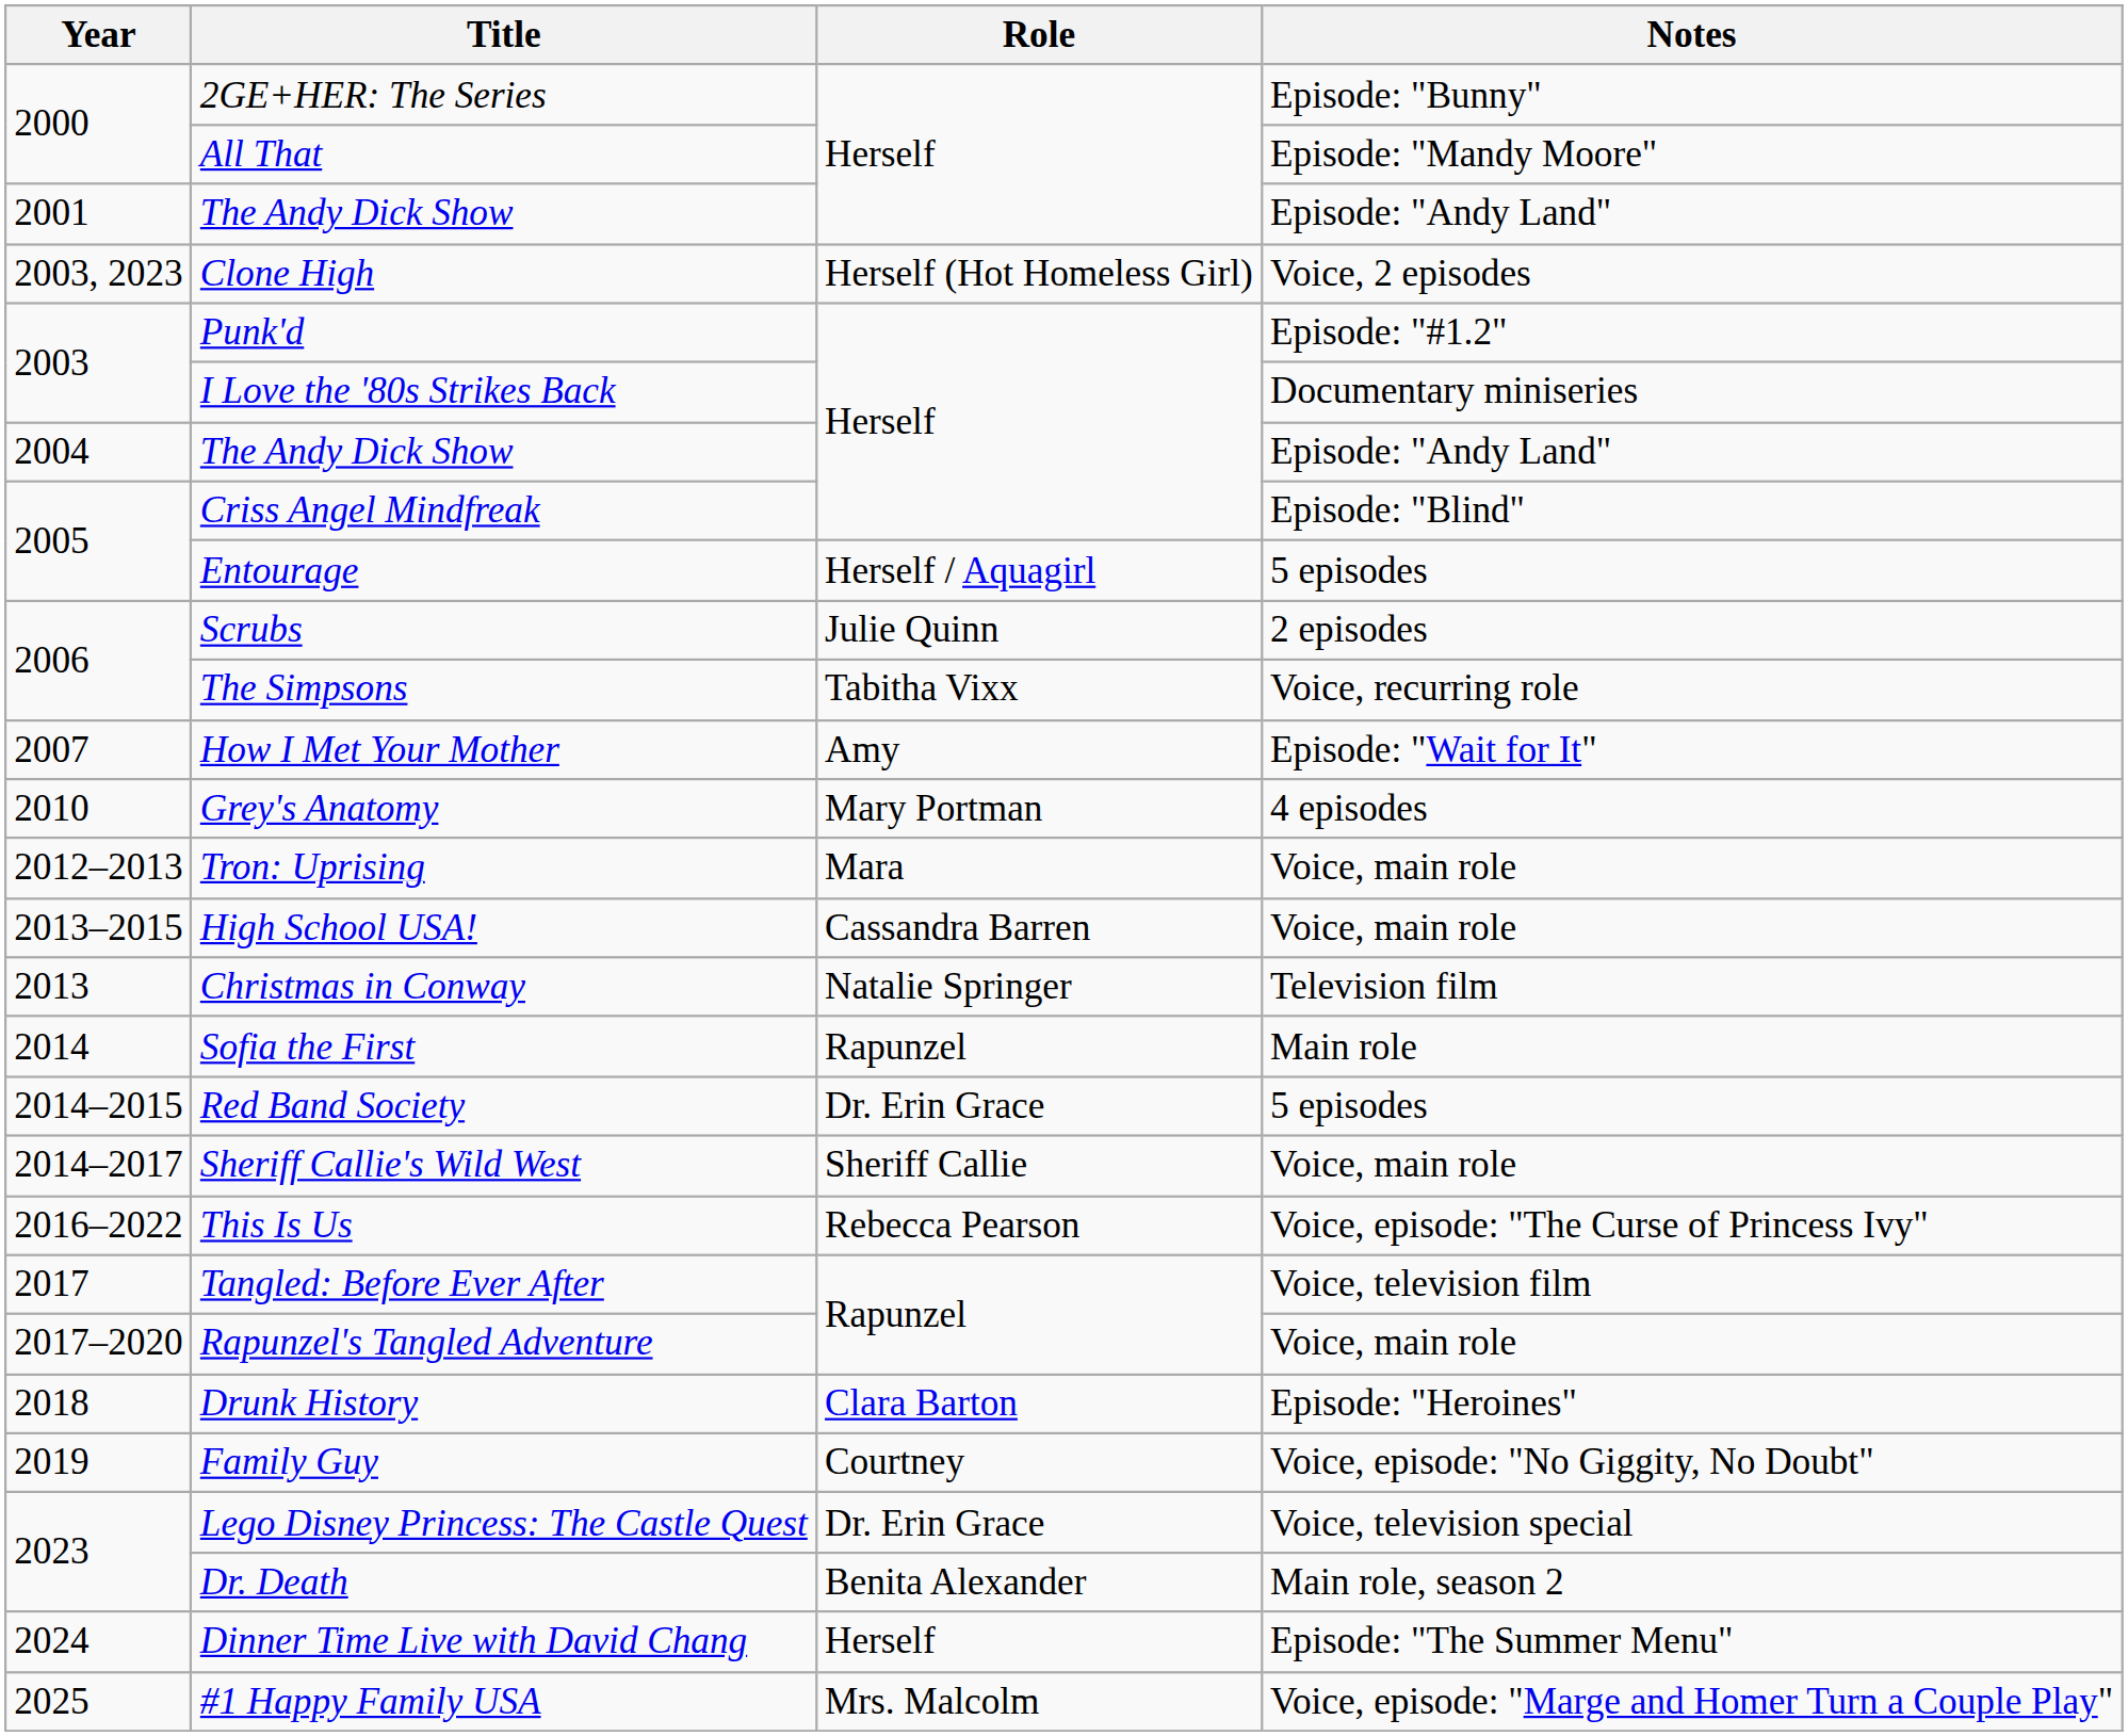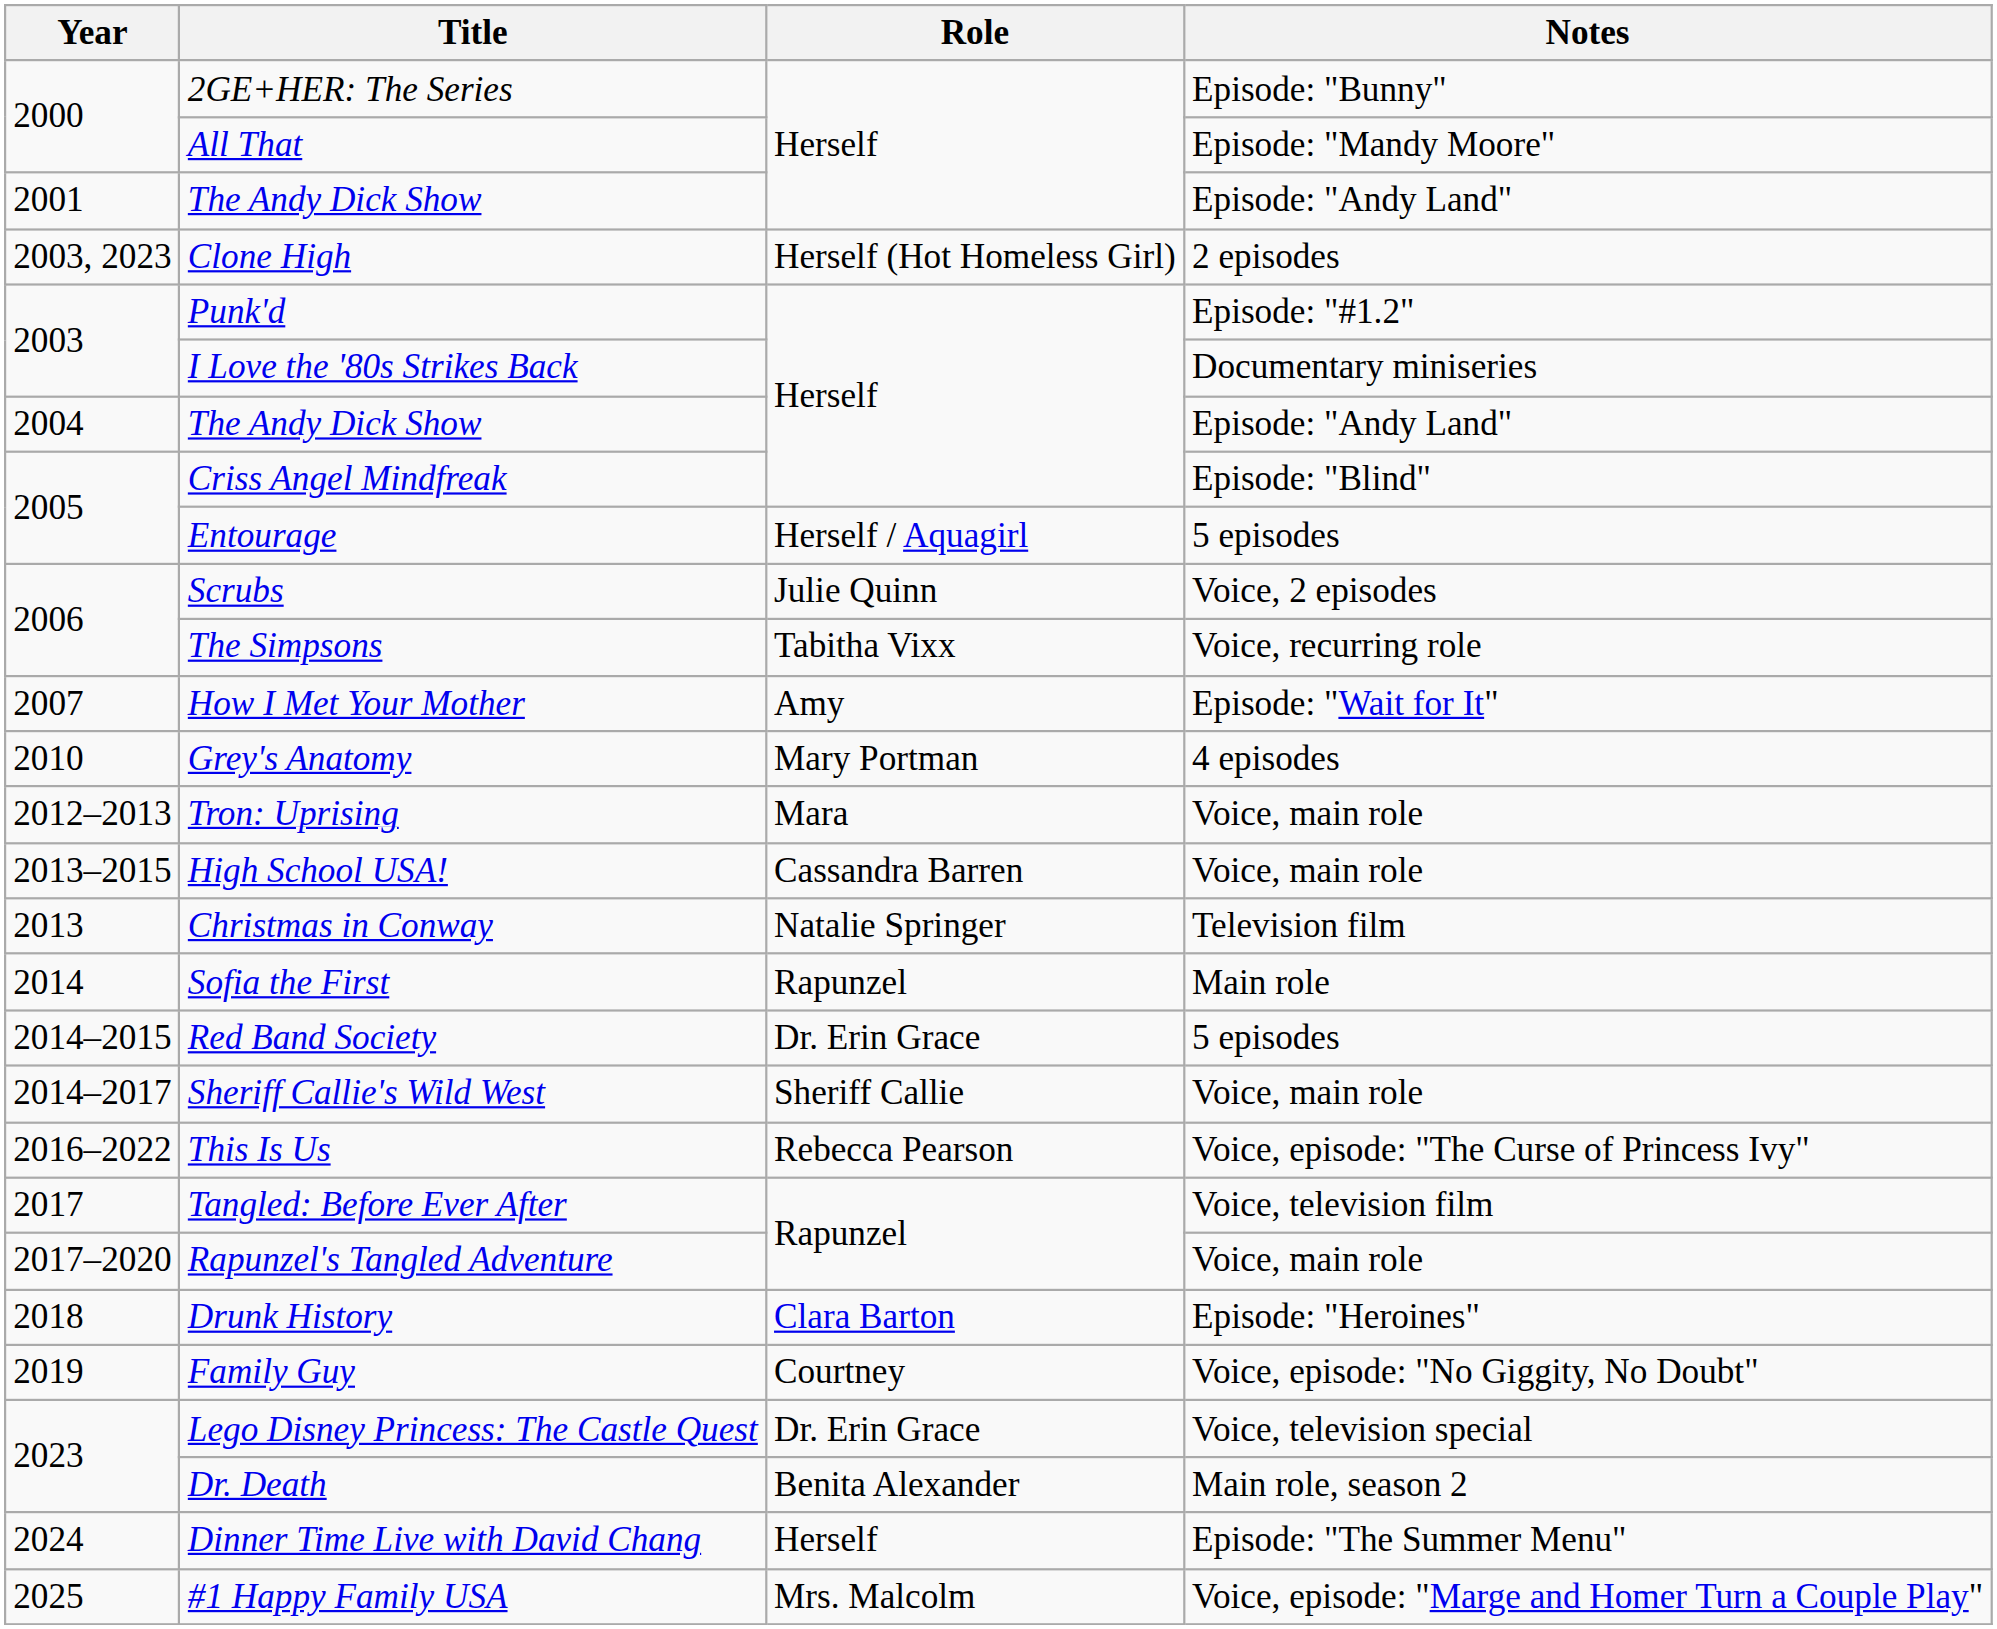 <table class="wikitable sortable">
 <tr>
 <th>Year</th>
 <th>Title</th>
 <th>Role</th>
 <th class="unsortable">Notes</th>
 </tr>
 <tr>
 <td rowspan=2>2000</td>
 <td><em>2GE+HER: The Series</em></td>
 <td rowspan="3">Herself</td>
 <td>Episode: "Bunny"</td>
 </tr>
 <tr>
 <td><em><a href='#'>All That</a></em></td>
 <td>Episode: "Mandy Moore"</td>
 </tr>
 <tr>
 <td>2001</td>
 <td><em><a href='#'>The Andy Dick Show</a></em></td>
 <td>Episode: "Andy Land"</td>
 </tr>
 <tr>
 <td>2003, 2023</td>
 <td><em><a href='#'>Clone High</a></em></td>
 <td>Herself (Hot Homeless Girl)</td>
-<td>Voice, 2 episodes</td>
+<td>2 episodes</td>
 </tr>
 <tr>
 <td rowspan=2>2003</td>
 <td><em><a href='#'>Punk'd</a></em></td>
 <td rowspan="4">Herself</td>
 <td>Episode: "#1.2"</td>
 </tr>
 <tr>
 <td><em><a href='#'>I Love the '80s Strikes Back</a></em></td>
 <td>Documentary miniseries</td>
 </tr>
 <tr>
 <td>2004</td>
 <td><em><a href='#'>The Andy Dick Show</a></em></td>
 <td>Episode: "Andy Land"</td>
 </tr>
 <tr>
 <td rowspan=2>2005</td>
 <td><em><a href='#'>Criss Angel Mindfreak</a></em></td>
 <td>Episode: "Blind"</td>
 </tr>
 <tr>
 <td><em><a href='#'>Entourage</a></em></td>
 <td>Herself / <a href='#'>Aquagirl</a></td>
 <td>5 episodes</td>
 </tr>
 <tr>
 <td rowspan=2>2006</td>
 <td><em><a href='#'>Scrubs</a></em></td>
 <td>Julie Quinn</td>
-<td>2 episodes</td>
+<td>Voice, 2 episodes</td>
 </tr>
 <tr>
 <td><em><a href='#'>The Simpsons</a></em></td>
 <td>Tabitha Vixx</td>
 <td>Voice, recurring role</td>
 </tr>
 <tr>
 <td>2007</td>
 <td><em><a href='#'>How I Met Your Mother</a></em></td>
 <td>Amy</td>
 <td>Episode: "<a href='#'>Wait for It</a>"</td>
 </tr>
 <tr>
 <td>2010</td>
 <td><em><a href='#'>Grey's Anatomy</a></em></td>
 <td>Mary Portman</td>
 <td>4 episodes</td>
 </tr>
 <tr>
 <td>2012–2013</td>
 <td><em><a href='#'>Tron: Uprising</a></em></td>
 <td>Mara</td>
 <td>Voice, main role</td>
 </tr>
 <tr>
 <td>2013–2015</td>
 <td><em><a href='#'>High School USA!</a></em></td>
 <td>Cassandra Barren</td>
 <td>Voice, main role</td>
 </tr>
 <tr>
 <td>2013</td>
 <td><em><a href='#'>Christmas in Conway</a></em></td>
 <td>Natalie Springer</td>
 <td>Television film</td>
 </tr>
 <tr>
 <td>2014</td>
 <td><em><a href='#'>Sofia the First</a></em></td>
 <td>Rapunzel</td>
 <td>Main role</td>
 </tr>
 <tr>
 <td>2014–2015</td>
 <td><em><a href='#'>Red Band Society</a></em></td>
 <td>Dr. Erin Grace</td>
 <td>5 episodes</td>
 </tr>
 <tr>
 <td>2014–2017</td>
 <td><em><a href='#'>Sheriff Callie's Wild West</a></em></td>
 <td>Sheriff Callie</td>
 <td>Voice, main role</td>
 </tr>
 <tr>
 <td>2016–2022</td>
 <td><em><a href='#'>This Is Us</a></em></td>
 <td>Rebecca Pearson</td>
 <td>Voice, episode: "The Curse of Princess Ivy"</td>
 </tr>
 <tr>
 <td>2017</td>
 <td><em><a href='#'>Tangled: Before Ever After</a></em></td>
 <td rowspan="2">Rapunzel</td>
 <td>Voice, television film</td>
 </tr>
 <tr>
 <td>2017–2020</td>
 <td><em><a href='#'>Rapunzel's Tangled Adventure</a></em></td>
 <td>Voice, main role</td>
 </tr>
 <tr>
 <td>2018</td>
 <td><em><a href='#'>Drunk History</a></em></td>
 <td><a href='#'>Clara Barton</a></td>
 <td>Episode: "Heroines"</td>
 </tr>
 <tr>
 <td>2019</td>
 <td><em><a href='#'>Family Guy</a></em></td>
 <td>Courtney</td>
 <td>Voice, episode: "No Giggity, No Doubt"</td>
 </tr>
 <tr>
 <td rowspan="2">2023</td>
 <td><em><a href='#'>Lego Disney Princess: The Castle Quest</a></em></td>
 <td>Dr. Erin Grace</td>
 <td>Voice, television special</td>
 </tr>
 <tr>
 <td><a href='#'><em>Dr. Death</em></a></td>
 <td>Benita Alexander</td>
 <td>Main role, season 2</td>
 </tr>
 <tr>
 <td>2024</td>
 <td><em><a href='#'>Dinner Time Live with David Chang</a></em></td>
 <td>Herself</td>
 <td>Episode: "The Summer Menu"</td>
 </tr>
 <tr>
 <td>2025</td>
 <td><em><a href='#'>#1 Happy Family USA</a></em></td>
 <td>Mrs. Malcolm</td>
 <td>Voice, episode: "<a href='#'>Marge and Homer Turn a Couple Play</a>"</td>
 </tr>
 </table>
